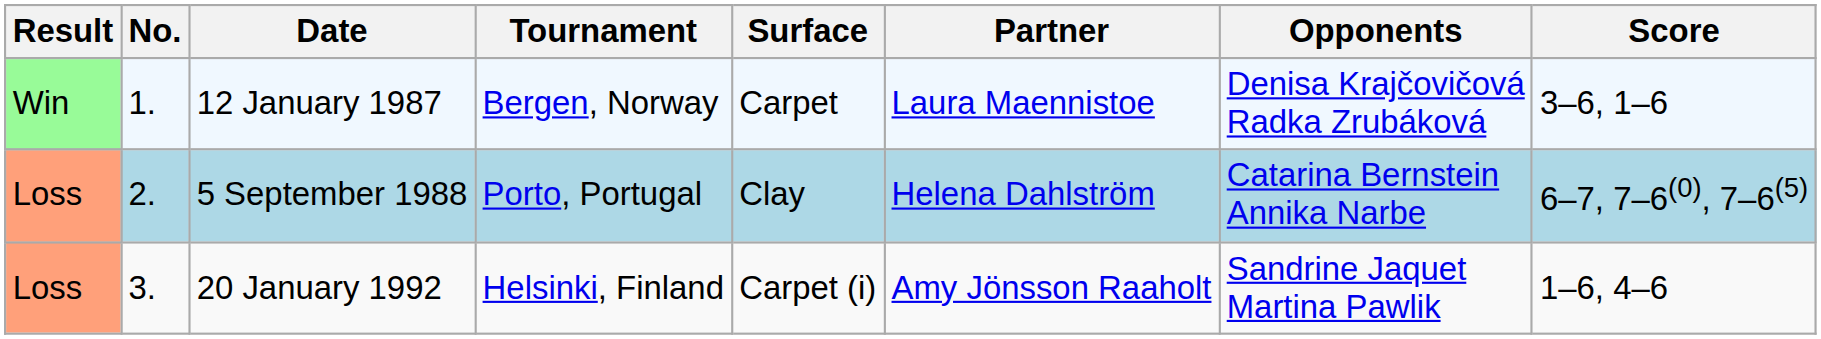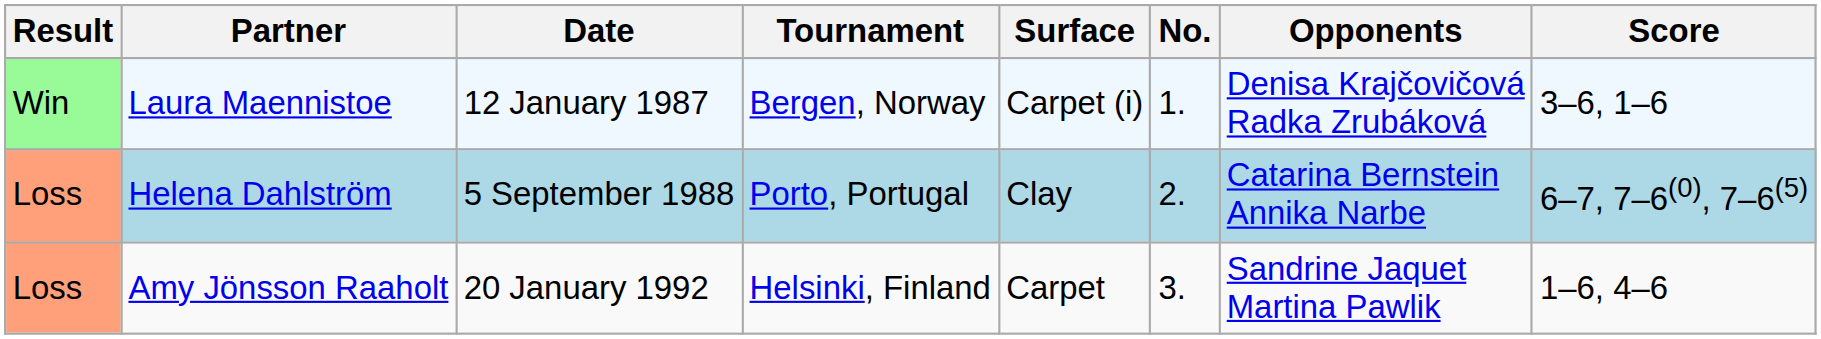 <table class="sortable wikitable" style=font-size:97%>
 <tr>
 <th>Result</th>
-<th>No.</th>
+<th>Partner</th>
 <th>Date</th>
 <th>Tournament</th>
 <th>Surface</th>
-<th>Partner</th>
+<th>No.</th>
 <th>Opponents</th>
 <th>Score</th>
 </tr>
 <tr style="background:#f0f8ff;">
 <td style="background:#98fb98;">Win</td>
-<td>1.</td>
+<td> <a href='#'>Laura Maennistoe</a></td>
 <td>12 January 1987</td>
 <td><a href='#'>Bergen</a>, Norway</td>
-<td>Carpet</td>
-<td> <a href='#'>Laura Maennistoe</a></td>
+<td>Carpet (i)</td>
+<td>1.</td>
 <td> <a href='#'>Denisa Krajčovičová</a> <br>  <a href='#'>Radka Zrubáková</a></td>
 <td>3–6, 1–6</td>
 </tr>
 <tr style="background:lightblue;">
 <td style="background:#ffa07a;">Loss</td>
-<td>2.</td>
+<td> <a href='#'>Helena Dahlström</a></td>
 <td>5 September 1988</td>
 <td><a href='#'>Porto</a>, Portugal</td>
 <td>Clay</td>
-<td> <a href='#'>Helena Dahlström</a></td>
+<td>2.</td>
 <td> <a href='#'>Catarina Bernstein</a> <br>  <a href='#'>Annika Narbe</a></td>
 <td>6–7, 7–6<sup>(0)</sup>, 7–6<sup>(5)</sup></td>
 </tr>
 <tr>
 <td style="background:#ffa07a;">Loss</td>
-<td>3.</td>
+<td> <a href='#'>Amy Jönsson Raaholt</a></td>
 <td>20 January 1992</td>
 <td><a href='#'>Helsinki</a>, Finland</td>
-<td>Carpet (i)</td>
-<td> <a href='#'>Amy Jönsson Raaholt</a></td>
+<td>Carpet</td>
+<td>3.</td>
 <td> <a href='#'>Sandrine Jaquet</a> <br>  <a href='#'>Martina Pawlik</a></td>
 <td>1–6, 4–6</td>
 </tr>
 </table>
